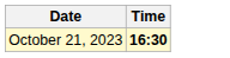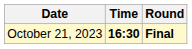 <table class="wikitable">
 <tr>
 <th>Date</th>
 <th>Time</th>
+<th>Round</th>
 </tr>
 <tr style=background:lemonchiffon>
 <td>October 21, 2023</td>
 <td><strong>16:30</strong></td>
+<td><strong>Final</strong></td>
 </tr>
 </table>
